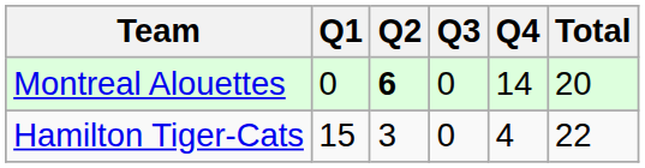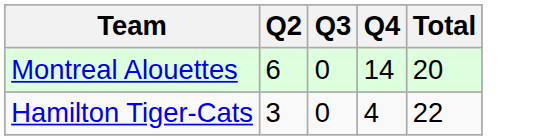 <table class="wikitable">
 <tr>
 <th>Team</th>
-<th>Q1</th>
 <th>Q2</th>
 <th>Q3</th>
 <th>Q4</th>
 <th>Total</th>
 </tr>
 <tr style="background-color:#DDFFDD">
 <td><a href='#'>Montreal Alouettes</a></td>
-<td>0</td>
-<td><strong>6</strong></td>
+<td>6</td>
 <td>0</td>
 <td>14</td>
 <td>20</td>
 </tr>
 <tr>
 <td><a href='#'>Hamilton Tiger-Cats</a></td>
-<td>15</td>
 <td>3</td>
 <td>0</td>
 <td>4</td>
 <td>22</td>
 </tr>
 </table>
